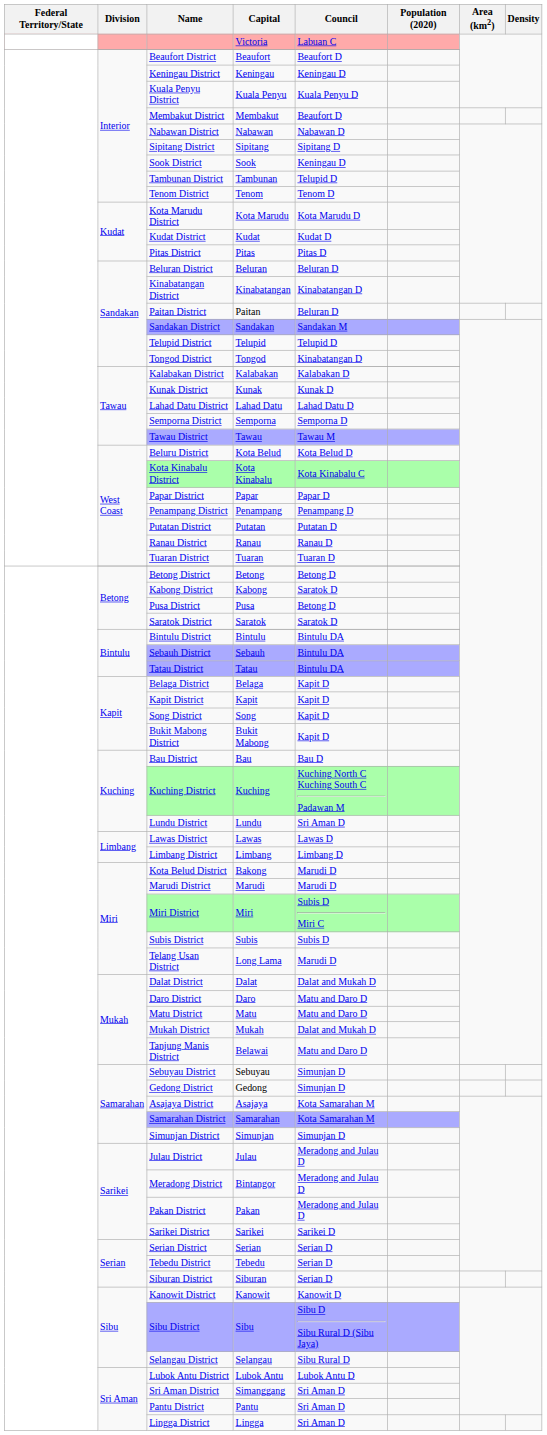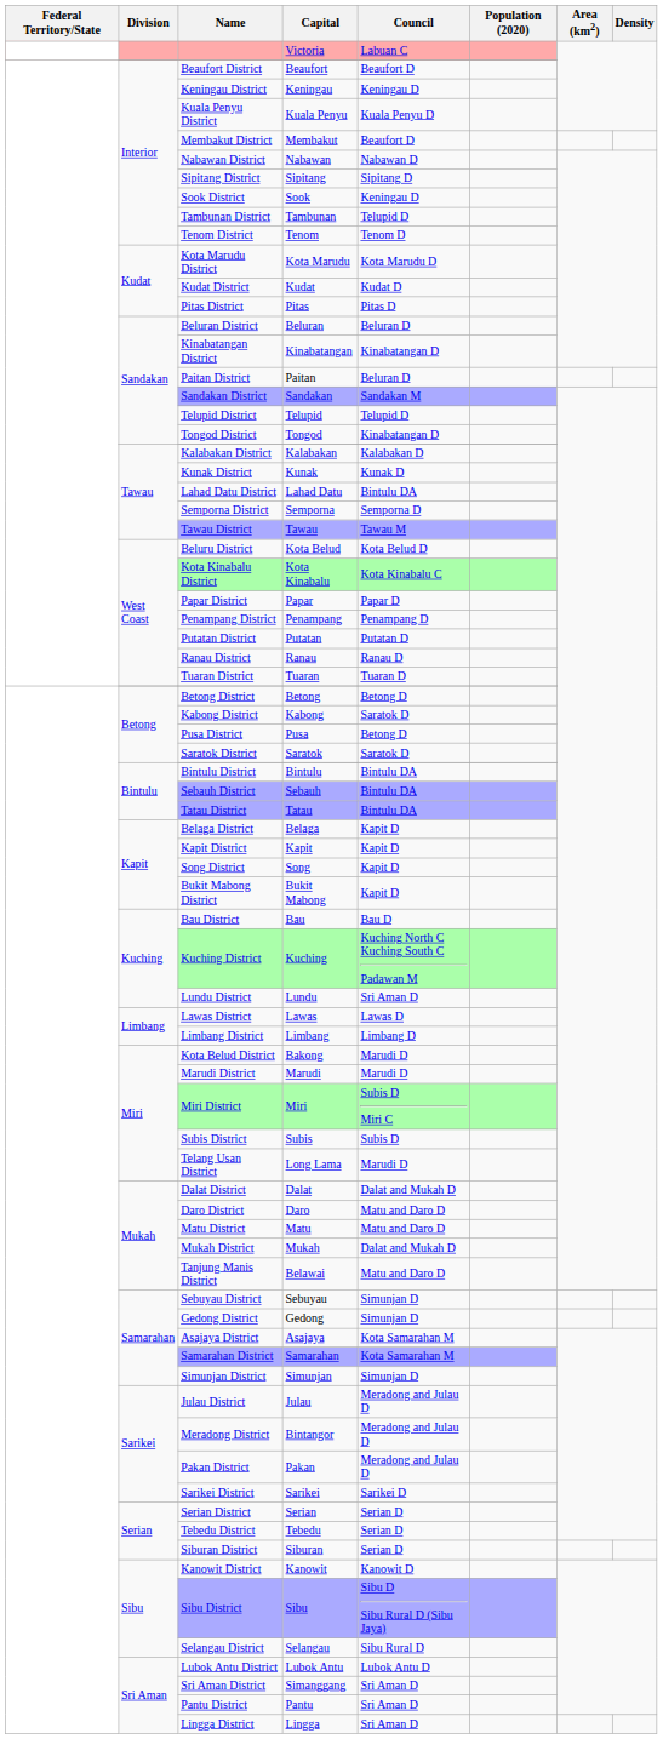 <table class="wikitable sortable">
 <tr>
 <th>Federal Territory/State</th>
 <th>Division</th>
 <th>Name</th>
 <th>Capital</th>
 <th>Council</th>
 <th>Population (2020)</th>
 <th>Area (km<sup>2</sup>)</th>
 <th>Density</th>
 </tr>
 <tr style="background:#faa;">
 <td style="background:#fff;" colspan="1"></td>
 <td></td>
 <td></td>
 <td><a href='#'>Victoria</a></td>
 <td><a href='#'>Labuan C</a></td>
 <td></td>
 </tr>
 <tr>
 <td colspan="1" rowspan="32" style="background:#fff;"></td>
 </tr>
 <tr>
 <td rowspan="9"><a href='#'>Interior</a></td>
 <td><a href='#'>Beaufort District</a></td>
 <td><a href='#'>Beaufort</a></td>
 <td><a href='#'>Beaufort D</a></td>
 <td></td>
 </tr>
 <tr>
 <td><a href='#'>Keningau District</a></td>
 <td><a href='#'>Keningau</a></td>
 <td><a href='#'>Keningau D</a></td>
 <td></td>
 </tr>
 <tr>
 <td><a href='#'>Kuala Penyu District</a></td>
 <td><a href='#'>Kuala Penyu</a></td>
 <td><a href='#'>Kuala Penyu D</a></td>
 <td></td>
 </tr>
 <tr>
 <td><a href='#'>Membakut District</a></td>
 <td><a href='#'>Membakut</a></td>
 <td><a href='#'>Beaufort D</a></td>
 <td></td>
 <td></td>
 <td></td>
 </tr>
 <tr>
 <td><a href='#'>Nabawan District</a></td>
 <td><a href='#'>Nabawan</a></td>
 <td><a href='#'>Nabawan D</a></td>
 <td></td>
 </tr>
 <tr>
 <td><a href='#'>Sipitang District</a></td>
 <td><a href='#'>Sipitang</a></td>
 <td><a href='#'>Sipitang D</a></td>
 <td></td>
 </tr>
 <tr>
 <td><a href='#'>Sook District</a></td>
 <td><a href='#'>Sook</a></td>
 <td><a href='#'>Keningau D</a></td>
 <td></td>
 </tr>
 <tr>
 <td><a href='#'>Tambunan District</a></td>
 <td><a href='#'>Tambunan</a></td>
 <td><a href='#'>Telupid D</a></td>
 <td></td>
 </tr>
 <tr>
 <td><a href='#'>Tenom District</a></td>
 <td><a href='#'>Tenom</a></td>
 <td><a href='#'>Tenom D</a></td>
 <td></td>
 </tr>
 <tr>
 <td rowspan="3"><a href='#'>Kudat</a></td>
 <td><a href='#'>Kota Marudu District</a></td>
 <td><a href='#'>Kota Marudu</a></td>
 <td><a href='#'>Kota Marudu D</a></td>
 <td></td>
 </tr>
 <tr>
 <td><a href='#'>Kudat District</a></td>
 <td><a href='#'>Kudat</a></td>
 <td><a href='#'>Kudat D</a></td>
 <td></td>
 </tr>
 <tr>
 <td><a href='#'>Pitas District</a></td>
 <td><a href='#'>Pitas</a></td>
 <td><a href='#'>Pitas D</a></td>
 <td></td>
 </tr>
 <tr>
 <td rowspan="6"><a href='#'>Sandakan</a></td>
 <td><a href='#'>Beluran District</a></td>
 <td><a href='#'>Beluran</a></td>
 <td><a href='#'>Beluran D</a></td>
 <td></td>
 </tr>
 <tr>
 <td><a href='#'>Kinabatangan District</a></td>
 <td><a href='#'>Kinabatangan</a></td>
 <td><a href='#'>Kinabatangan D</a></td>
 <td></td>
 </tr>
 <tr>
 <td><a href='#'>Paitan District</a></td>
 <td>Paitan</td>
 <td><a href='#'>Beluran D</a></td>
 <td></td>
 <td></td>
 <td></td>
 </tr>
 <tr style="background:#aaf;">
 <td><a href='#'>Sandakan District</a></td>
 <td><a href='#'>Sandakan</a></td>
 <td><a href='#'>Sandakan M</a></td>
 <td></td>
 </tr>
 <tr>
 <td><a href='#'>Telupid District</a></td>
 <td><a href='#'>Telupid</a></td>
 <td><a href='#'>Telupid D</a></td>
 <td></td>
 </tr>
 <tr>
 <td><a href='#'>Tongod District</a></td>
 <td><a href='#'>Tongod</a></td>
 <td><a href='#'>Kinabatangan D</a></td>
 <td></td>
 </tr>
 <tr>
 <td rowspan="6"><a href='#'>Tawau</a></td>
 </tr>
 <tr>
 <td><a href='#'>Kalabakan District</a></td>
 <td><a href='#'>Kalabakan</a></td>
 <td><a href='#'>Kalabakan D</a></td>
 <td></td>
 </tr>
 <tr>
 <td><a href='#'>Kunak District</a></td>
 <td><a href='#'>Kunak</a></td>
 <td><a href='#'>Kunak D</a></td>
 <td></td>
 </tr>
 <tr>
 <td><a href='#'>Lahad Datu District</a></td>
 <td><a href='#'>Lahad Datu</a></td>
-<td><a href='#'>Lahad Datu D</a></td>
+<td><a href='#'>Bintulu DA</a></td>
 <td></td>
 </tr>
 <tr>
 <td><a href='#'>Semporna District</a></td>
 <td><a href='#'>Semporna</a></td>
 <td><a href='#'>Semporna D</a></td>
 <td></td>
 </tr>
 <tr style="background:#aaf;">
 <td><a href='#'>Tawau District</a></td>
 <td><a href='#'>Tawau</a></td>
 <td><a href='#'>Tawau M</a></td>
 <td></td>
 </tr>
 <tr>
 <td rowspan="7"><a href='#'>West Coast</a></td>
 <td><a href='#'>Beluru District</a></td>
 <td><a href='#'>Kota Belud</a></td>
 <td><a href='#'>Kota Belud D</a></td>
 <td></td>
 </tr>
 <tr style="background:#afa;">
 <td><a href='#'>Kota Kinabalu District</a></td>
 <td><a href='#'>Kota Kinabalu</a></td>
 <td><a href='#'>Kota Kinabalu C</a></td>
 <td></td>
 </tr>
 <tr>
 <td><a href='#'>Papar District</a></td>
 <td><a href='#'>Papar</a></td>
 <td><a href='#'>Papar D</a></td>
 <td></td>
 </tr>
 <tr>
 <td><a href='#'>Penampang District</a></td>
 <td><a href='#'>Penampang</a></td>
 <td><a href='#'>Penampang D</a></td>
 <td></td>
 </tr>
 <tr>
 <td><a href='#'>Putatan District</a></td>
 <td><a href='#'>Putatan</a></td>
 <td><a href='#'>Putatan D</a></td>
 <td></td>
 </tr>
 <tr>
 <td><a href='#'>Ranau District</a></td>
 <td><a href='#'>Ranau</a></td>
 <td><a href='#'>Ranau D</a></td>
 <td></td>
 </tr>
 <tr>
 <td><a href='#'>Tuaran District</a></td>
 <td><a href='#'>Tuaran</a></td>
 <td><a href='#'>Tuaran D</a></td>
 <td></td>
 </tr>
 <tr>
 <td colspan="1" rowspan="47" style="background:#fff;"></td>
 </tr>
 <tr>
 <td rowspan="4"><a href='#'>Betong</a></td>
 <td><a href='#'>Betong District</a></td>
 <td><a href='#'>Betong</a></td>
 <td><a href='#'>Betong D</a></td>
 <td></td>
 </tr>
 <tr>
 <td><a href='#'>Kabong District</a></td>
 <td><a href='#'>Kabong</a></td>
 <td><a href='#'>Saratok D</a></td>
 <td></td>
 </tr>
 <tr>
 <td><a href='#'>Pusa District</a></td>
 <td><a href='#'>Pusa</a></td>
 <td><a href='#'>Betong D</a></td>
 <td></td>
 </tr>
 <tr>
 <td><a href='#'>Saratok District</a></td>
 <td><a href='#'>Saratok</a></td>
 <td><a href='#'>Saratok D</a></td>
 <td></td>
 </tr>
 <tr>
 <td rowspan="4" colspan=1><a href='#'>Bintulu</a></td>
 </tr>
 <tr -style="background:#aaf;">
 <td><a href='#'>Bintulu District</a></td>
 <td><a href='#'>Bintulu</a></td>
 <td><a href='#'>Bintulu DA</a></td>
 <td></td>
 </tr>
 <tr style="background:#aaf;">
 <td><a href='#'>Sebauh District</a></td>
 <td><a href='#'>Sebauh</a></td>
 <td><a href='#'>Bintulu DA</a></td>
 <td></td>
 </tr>
 <tr style="background:#aaf;">
 <td><a href='#'>Tatau District</a></td>
 <td><a href='#'>Tatau</a></td>
 <td><a href='#'>Bintulu DA</a></td>
 <td></td>
 </tr>
 <tr>
 <td rowspan="4"><a href='#'>Kapit</a></td>
 <td><a href='#'>Belaga District</a></td>
 <td><a href='#'>Belaga</a></td>
 <td><a href='#'>Kapit D</a></td>
 <td></td>
 </tr>
 <tr>
 <td><a href='#'>Kapit District</a></td>
 <td><a href='#'>Kapit</a></td>
 <td><a href='#'>Kapit D</a></td>
 <td></td>
 </tr>
 <tr>
 <td><a href='#'>Song District</a></td>
 <td><a href='#'>Song</a></td>
 <td><a href='#'>Kapit D</a></td>
 <td></td>
 </tr>
 <tr>
 <td><a href='#'>Bukit Mabong District</a></td>
 <td><a href='#'>Bukit Mabong</a></td>
 <td><a href='#'>Kapit D</a></td>
 <td></td>
 </tr>
 <tr>
 <td rowspan="3"><a href='#'>Kuching</a></td>
 <td><a href='#'>Bau District</a></td>
 <td><a href='#'>Bau</a></td>
 <td><a href='#'>Bau D</a></td>
 <td></td>
 </tr>
 <tr style="background:#afa;">
 <td><a href='#'>Kuching District</a></td>
 <td><a href='#'>Kuching</a></td>
 <td><a href='#'>Kuching North C</a><br><a href='#'>Kuching South C</a><hr><a href='#'>Padawan M</a></td>
 <td></td>
 </tr>
 <tr>
 <td><a href='#'>Lundu District</a></td>
 <td><a href='#'>Lundu</a></td>
 <td><a href='#'>Sri Aman D</a></td>
 <td></td>
 </tr>
 <tr>
 <td rowspan="2"><a href='#'>Limbang</a></td>
 <td><a href='#'>Lawas District</a></td>
 <td><a href='#'>Lawas</a></td>
 <td><a href='#'>Lawas D</a></td>
 <td></td>
 </tr>
 <tr>
 <td><a href='#'>Limbang District</a></td>
 <td><a href='#'>Limbang</a></td>
 <td><a href='#'>Limbang D</a></td>
 <td></td>
 </tr>
 <tr>
 <td rowspan="5"><a href='#'>Miri</a></td>
 <td><a href='#'>Kota Belud District</a></td>
 <td><a href='#'>Bakong</a></td>
 <td><a href='#'>Marudi D</a></td>
 <td></td>
 </tr>
 <tr>
 <td><a href='#'>Marudi District</a></td>
 <td><a href='#'>Marudi</a></td>
 <td><a href='#'>Marudi D</a></td>
 <td></td>
 </tr>
 <tr style="background:#afa;">
 <td><a href='#'>Miri District</a></td>
 <td><a href='#'>Miri</a></td>
 <td><a href='#'>Subis D</a><hr><a href='#'>Miri C</a></td>
 <td></td>
 </tr>
 <tr>
 <td><a href='#'>Subis District</a></td>
 <td><a href='#'>Subis</a></td>
 <td><a href='#'>Subis D</a></td>
 <td></td>
 </tr>
 <tr>
 <td><a href='#'>Telang Usan District</a></td>
 <td><a href='#'>Long Lama</a></td>
 <td><a href='#'>Marudi D</a></td>
 <td></td>
 </tr>
 <tr>
 <td rowspan="5"><a href='#'>Mukah</a></td>
 <td><a href='#'>Dalat District</a></td>
 <td><a href='#'>Dalat</a></td>
 <td><a href='#'>Dalat and Mukah D</a></td>
 <td></td>
 </tr>
 <tr>
 <td><a href='#'>Daro District</a></td>
 <td><a href='#'>Daro</a></td>
 <td><a href='#'>Matu and Daro D</a></td>
 <td></td>
 </tr>
 <tr>
 <td><a href='#'>Matu District</a></td>
 <td><a href='#'>Matu</a></td>
 <td><a href='#'>Matu and Daro D</a></td>
 <td></td>
 </tr>
 <tr>
 <td><a href='#'>Mukah District</a></td>
 <td><a href='#'>Mukah</a></td>
 <td><a href='#'>Dalat and Mukah D</a></td>
 <td></td>
 </tr>
 <tr>
 <td><a href='#'>Tanjung Manis District</a></td>
 <td><a href='#'>Belawai</a></td>
 <td><a href='#'>Matu and Daro D</a></td>
 <td></td>
 </tr>
 <tr>
 <td rowspan="5"><a href='#'>Samarahan</a></td>
 <td><a href='#'>Sebuyau District</a></td>
 <td>Sebuyau</td>
 <td><a href='#'>Simunjan D</a></td>
 <td></td>
 <td></td>
 <td></td>
 </tr>
 <tr>
 <td><a href='#'>Gedong District</a></td>
 <td>Gedong</td>
 <td><a href='#'>Simunjan D</a></td>
 <td></td>
 <td></td>
 <td></td>
 </tr>
 <tr -style="background:#aaf;">
 <td><a href='#'>Asajaya District</a></td>
 <td><a href='#'>Asajaya</a></td>
 <td><a href='#'>Kota Samarahan M</a></td>
 <td></td>
 </tr>
 <tr style="background:#aaf;">
 <td><a href='#'>Samarahan District</a></td>
 <td><a href='#'>Samarahan</a></td>
 <td><a href='#'>Kota Samarahan M</a></td>
 <td></td>
 </tr>
 <tr>
 <td><a href='#'>Simunjan District</a></td>
 <td><a href='#'>Simunjan</a></td>
 <td><a href='#'>Simunjan D</a></td>
 <td></td>
 </tr>
 <tr>
 <td rowspan="4"><a href='#'>Sarikei</a></td>
 <td><a href='#'>Julau District</a></td>
 <td><a href='#'>Julau</a></td>
 <td><a href='#'>Meradong and Julau D</a></td>
 <td></td>
 </tr>
 <tr>
 <td><a href='#'>Meradong District</a></td>
 <td><a href='#'>Bintangor</a></td>
 <td><a href='#'>Meradong and Julau D</a></td>
 <td></td>
 </tr>
 <tr>
 <td><a href='#'>Pakan District</a></td>
 <td><a href='#'>Pakan</a></td>
 <td><a href='#'>Meradong and Julau D</a></td>
 <td></td>
 </tr>
 <tr>
 <td><a href='#'>Sarikei District</a></td>
 <td><a href='#'>Sarikei</a></td>
 <td><a href='#'>Sarikei D</a></td>
 <td></td>
 </tr>
 <tr>
 <td rowspan="3"><a href='#'>Serian</a></td>
 <td><a href='#'>Serian District</a></td>
 <td><a href='#'>Serian</a></td>
 <td><a href='#'>Serian D</a></td>
 <td></td>
 </tr>
 <tr>
 <td><a href='#'>Tebedu District</a></td>
 <td><a href='#'>Tebedu</a></td>
 <td><a href='#'>Serian D</a></td>
 <td></td>
 </tr>
 <tr>
 <td><a href='#'>Siburan District</a></td>
 <td><a href='#'>Siburan</a></td>
 <td><a href='#'>Serian D</a></td>
 <td></td>
 <td></td>
 <td></td>
 </tr>
 <tr>
 <td rowspan="3"><a href='#'>Sibu</a></td>
 <td><a href='#'>Kanowit District</a></td>
 <td><a href='#'>Kanowit</a></td>
 <td><a href='#'>Kanowit D</a></td>
 <td></td>
 </tr>
 <tr style="background:#aaf;">
 <td><a href='#'>Sibu District</a></td>
 <td><a href='#'>Sibu</a></td>
 <td><a href='#'>Sibu D</a><hr><a href='#'>Sibu Rural D (Sibu Jaya)</a></td>
 <td></td>
 </tr>
 <tr>
 <td><a href='#'>Selangau District</a></td>
 <td><a href='#'>Selangau</a></td>
 <td><a href='#'>Sibu Rural D</a></td>
 <td></td>
 </tr>
 <tr>
 <td rowspan="4"><a href='#'>Sri Aman</a></td>
 <td><a href='#'>Lubok Antu District</a></td>
 <td><a href='#'>Lubok Antu</a></td>
 <td><a href='#'>Lubok Antu D</a></td>
 <td></td>
 </tr>
 <tr>
 <td><a href='#'>Sri Aman District</a></td>
 <td><a href='#'>Simanggang</a></td>
 <td><a href='#'>Sri Aman D</a></td>
 <td></td>
 </tr>
 <tr>
 <td><a href='#'>Pantu District</a></td>
 <td><a href='#'>Pantu</a></td>
 <td><a href='#'>Sri Aman D</a></td>
 <td></td>
 </tr>
 <tr>
 <td><a href='#'>Lingga District</a> </td>
 <td><a href='#'>Lingga</a></td>
 <td><a href='#'>Sri Aman D</a></td>
 <td></td>
 <td></td>
 <td></td>
 </tr>
 </table>
